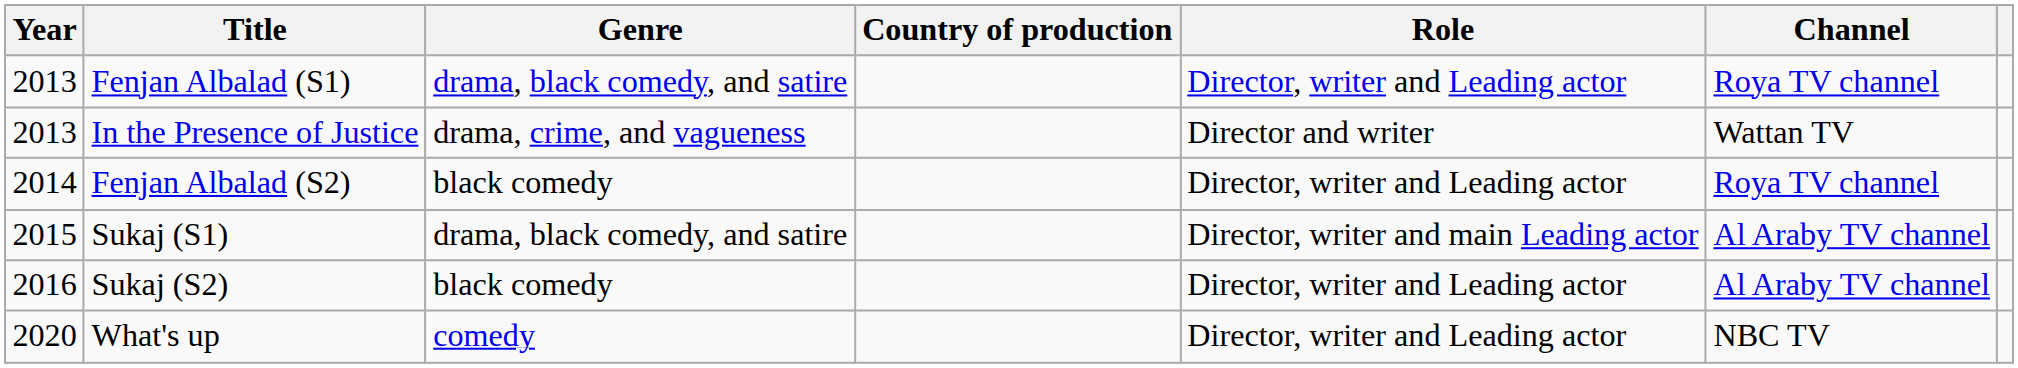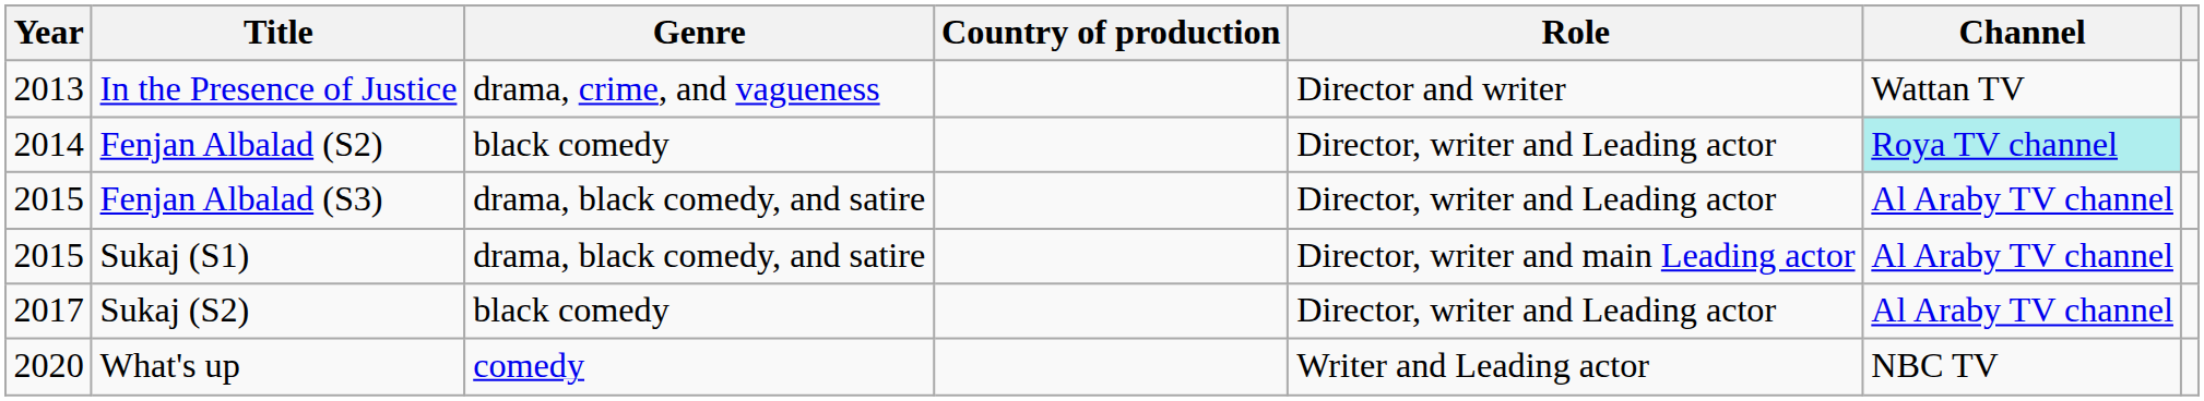 <table class="wikitable">
 <tr>
 <th>Year</th>
 <th>Title</th>
 <th>Genre</th>
 <th>Country of production</th>
 <th>Role</th>
 <th>Channel</th>
 <th></th>
-</tr>
-<tr>
-<td>2013</td>
-<td><a href='#'>Fenjan Albalad</a> (S1)</td>
-<td><a href='#'>drama</a>, <a href='#'>black comedy</a>, and <a href='#'>satire</a></td>
-<td></td>
-<td><a href='#'>Director</a>, <a href='#'>writer</a> and <a href='#'>Leading actor</a></td>
-<td><a href='#'>Roya TV channel</a></td>
-<td></td>
 </tr>
 <tr>
 <td>2013</td>
 <td><a href='#'>In the Presence of Justice</a></td>
 <td>drama, <a href='#'>crime</a>, and <a href='#'>vagueness</a></td>
 <td></td>
 <td>Director and writer</td>
 <td>Wattan TV</td>
 <td></td>
 </tr>
 <tr>
 <td>2014</td>
 <td><a href='#'>Fenjan Albalad</a> (S2)</td>
 <td>black comedy</td>
 <td></td>
 <td>Director, writer and Leading actor</td>
-<td><a href='#'>Roya TV channel</a></td>
+<td style="background: paleturquoise;"><a href='#'>Roya TV channel</a></td>
+<td></td>
+</tr>
+<tr>
+<td>2015</td>
+<td><a href='#'>Fenjan Albalad</a> (S3)</td>
+<td>drama, black comedy, and satire</td>
+<td></td>
+<td>Director, writer and Leading actor</td>
+<td><a href='#'>Al Araby TV channel</a></td>
 <td></td>
 </tr>
 <tr>
 <td>2015</td>
 <td>Sukaj (S1)</td>
 <td>drama, black comedy, and satire</td>
 <td></td>
 <td>Director, writer and main <a href='#'>Leading actor</a></td>
 <td><a href='#'>Al Araby TV channel</a></td>
 <td></td>
 </tr>
 <tr>
-<td>2016</td>
+<td>2017</td>
 <td>Sukaj (S2)</td>
 <td>black comedy</td>
 <td></td>
 <td>Director, writer and Leading actor</td>
 <td><a href='#'>Al Araby TV channel</a></td>
 <td></td>
 </tr>
 <tr>
 <td>2020</td>
 <td>What's up</td>
 <td><a href='#'>comedy</a></td>
 <td></td>
-<td>Director, writer and Leading actor</td>
+<td>Writer and Leading actor</td>
 <td>NBC TV</td>
 <td></td>
 </tr>
 </table>
